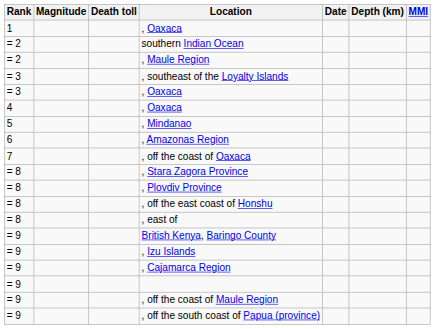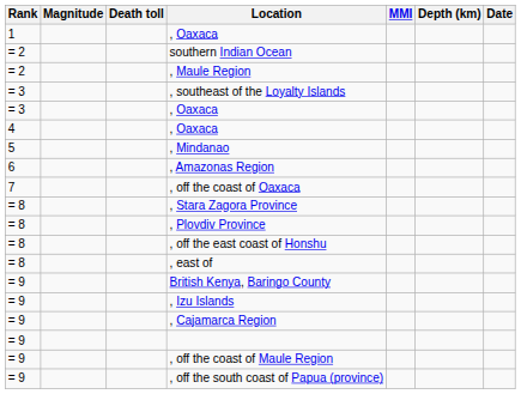 <table class="sortable wikitable" style="font-size:100%;">
 <tr>
 <th>Rank</th>
 <th>Magnitude</th>
 <th>Death toll</th>
 <th>Location</th>
+<th><a href='#'>MMI</a></th>
+<th>Depth (km)</th>
 <th>Date</th>
-<th>Depth (km)</th>
-<th><a href='#'>MMI</a></th>
 </tr>
 <tr>
 <td>1</td>
 <td></td>
 <td></td>
 <td>, <a href='#'>Oaxaca</a></td>
 <td></td>
 <td></td>
 <td></td>
 </tr>
 <tr>
 <td>= 2</td>
 <td></td>
 <td></td>
 <td>southern <a href='#'>Indian Ocean</a></td>
 <td></td>
 <td></td>
 <td></td>
 </tr>
 <tr>
 <td>= 2</td>
 <td></td>
 <td></td>
 <td>, <a href='#'>Maule Region</a></td>
 <td></td>
 <td></td>
 <td></td>
 </tr>
 <tr>
 <td>= 3</td>
 <td></td>
 <td></td>
 <td>, southeast of the <a href='#'>Loyalty Islands</a></td>
 <td></td>
 <td></td>
 <td></td>
 </tr>
 <tr>
 <td>= 3</td>
 <td></td>
 <td></td>
 <td>, <a href='#'>Oaxaca</a></td>
 <td></td>
 <td></td>
 <td></td>
 </tr>
 <tr>
 <td>4</td>
 <td></td>
 <td></td>
 <td>, <a href='#'>Oaxaca</a></td>
 <td></td>
 <td></td>
 <td></td>
 </tr>
 <tr>
 <td>5</td>
 <td></td>
 <td></td>
 <td>, <a href='#'>Mindanao</a></td>
 <td></td>
 <td></td>
 <td></td>
 </tr>
 <tr>
 <td>6</td>
 <td></td>
 <td></td>
 <td>, <a href='#'>Amazonas Region</a></td>
 <td></td>
 <td></td>
 <td></td>
 </tr>
 <tr>
 <td>7</td>
 <td></td>
 <td></td>
 <td>, off the coast of <a href='#'>Oaxaca</a></td>
 <td></td>
 <td></td>
 <td></td>
 </tr>
 <tr>
 <td>= 8</td>
 <td></td>
 <td></td>
 <td>, <a href='#'>Stara Zagora Province</a></td>
 <td></td>
 <td></td>
 <td></td>
 </tr>
 <tr>
 <td>= 8</td>
 <td></td>
 <td></td>
 <td>, <a href='#'>Plovdiv Province</a></td>
 <td></td>
 <td></td>
 <td></td>
 </tr>
 <tr>
 <td>= 8</td>
 <td></td>
 <td></td>
 <td>, off the east coast of <a href='#'>Honshu</a></td>
 <td></td>
 <td></td>
 <td></td>
 </tr>
 <tr>
 <td>= 8</td>
 <td></td>
 <td></td>
 <td>, east of</td>
 <td></td>
 <td></td>
 <td></td>
 </tr>
 <tr>
 <td>= 9</td>
 <td></td>
 <td></td>
 <td> <a href='#'>British Kenya</a>, <a href='#'>Baringo County</a></td>
 <td></td>
 <td></td>
 <td></td>
 </tr>
 <tr>
 <td>= 9</td>
 <td></td>
 <td></td>
 <td>, <a href='#'>Izu Islands</a></td>
 <td></td>
 <td></td>
 <td></td>
 </tr>
 <tr>
 <td>= 9</td>
 <td></td>
 <td></td>
 <td>, <a href='#'>Cajamarca Region</a></td>
 <td></td>
 <td></td>
 <td></td>
 </tr>
 <tr>
 <td>= 9</td>
 <td></td>
 <td></td>
 <td></td>
 <td></td>
 <td></td>
 <td></td>
 </tr>
 <tr>
 <td>= 9</td>
 <td></td>
 <td></td>
 <td>, off the coast of <a href='#'>Maule Region</a></td>
 <td></td>
 <td></td>
 <td></td>
 </tr>
 <tr>
 <td>= 9</td>
 <td></td>
 <td></td>
 <td>, off the south coast of <a href='#'>Papua (province)</a></td>
 <td></td>
 <td></td>
 <td></td>
 </tr>
 </table>
